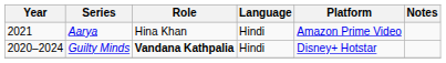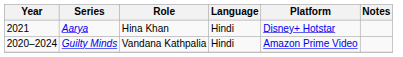 <table class="wikitable sortable">
 <tr style="background:#ccc; text-align:center;">
 <th>Year</th>
 <th>Series</th>
 <th>Role</th>
 <th>Language</th>
 <th>Platform</th>
 <th>Notes</th>
 </tr>
 <tr>
 <td>2021</td>
 <td><a href='#'><em>Aarya</em></a></td>
 <td>Hina Khan</td>
 <td>Hindi</td>
-<td><a href='#'>Amazon Prime Video</a></td>
+<td><a href='#'>Disney+ Hotstar</a></td>
 <td></td>
 </tr>
 <tr>
 <td>2020–2024</td>
 <td><em><a href='#'>Guilty Minds</a></em></td>
-<td><strong>Vandana Kathpalia</strong></td>
+<td>Vandana Kathpalia</td>
 <td>Hindi</td>
-<td><a href='#'>Disney+ Hotstar</a></td>
+<td><a href='#'>Amazon Prime Video</a></td>
 <td></td>
 </tr>
 <tr>
 </tr>
 </table>
